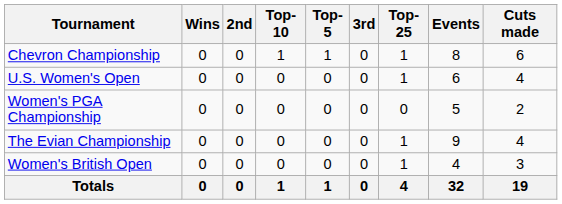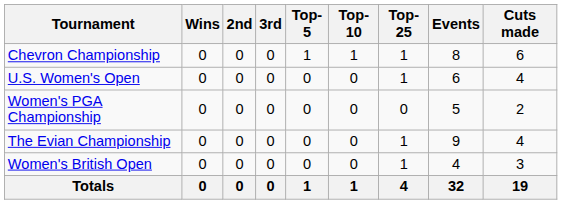 <table class=wikitable style=text-align:center>
 <tr>
 <th>Tournament</th>
 <th>Wins</th>
 <th>2nd</th>
+<th>3rd</th>
+<th>Top-5</th>
 <th>Top-10</th>
-<th>Top-5</th>
-<th>3rd</th>
 <th>Top-25</th>
 <th>Events</th>
 <th>Cuts made</th>
 </tr>
 <tr>
 <td align=left><a href='#'>Chevron Championship</a></td>
 <td>0</td>
 <td>0</td>
+<td>0</td>
 <td>1</td>
 <td>1</td>
-<td>0</td>
 <td>1</td>
 <td>8</td>
 <td>6</td>
 </tr>
 <tr>
 <td align=left><a href='#'>U.S. Women's Open</a></td>
 <td>0</td>
 <td>0</td>
 <td>0</td>
 <td>0</td>
 <td>0</td>
 <td>1</td>
 <td>6</td>
 <td>4</td>
 </tr>
 <tr>
 <td align=left><a href='#'>Women's PGA Championship</a></td>
 <td>0</td>
 <td>0</td>
 <td>0</td>
 <td>0</td>
 <td>0</td>
 <td>0</td>
 <td>5</td>
 <td>2</td>
 </tr>
 <tr>
 <td align=left><a href='#'>The Evian Championship</a></td>
 <td>0</td>
 <td>0</td>
 <td>0</td>
 <td>0</td>
 <td>0</td>
 <td>1</td>
 <td>9</td>
 <td>4</td>
 </tr>
 <tr>
 <td align=left><a href='#'>Women's British Open</a></td>
 <td>0</td>
 <td>0</td>
 <td>0</td>
 <td>0</td>
 <td>0</td>
 <td>1</td>
 <td>4</td>
 <td>3</td>
 </tr>
 <tr>
 <th>Totals</th>
 <th>0</th>
 <th>0</th>
+<th>0</th>
 <th>1</th>
 <th>1</th>
-<th>0</th>
 <th>4</th>
 <th>32</th>
 <th>19</th>
 </tr>
 </table>
